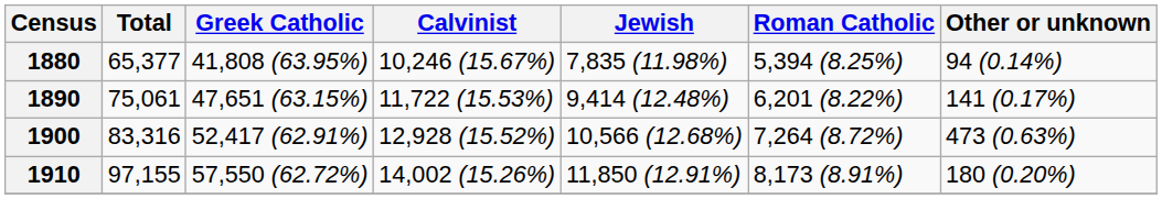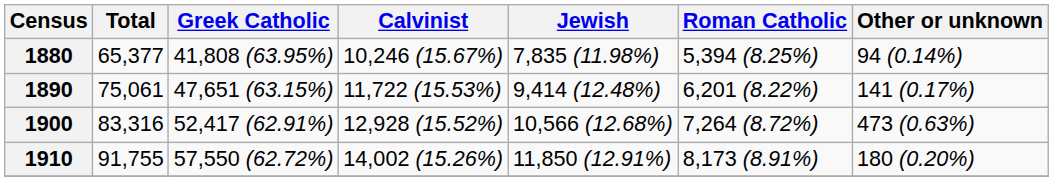 <table class="wikitable">
 <tr>
 <th>Census</th>
 <th>Total</th>
 <th><a href='#'>Greek Catholic</a></th>
 <th><a href='#'>Calvinist</a></th>
 <th><a href='#'>Jewish</a></th>
 <th><a href='#'>Roman Catholic</a></th>
 <th>Other or unknown</th>
 </tr>
 <tr>
 <th>1880</th>
 <td>65,377</td>
 <td>41,808 <em>(63.95%)</em></td>
 <td>10,246 <em>(15.67%)</em></td>
 <td>7,835 <em>(11.98%)</em></td>
 <td>5,394 <em>(8.25%)</em></td>
 <td>94 <em>(0.14%)</em></td>
 </tr>
 <tr>
 <th>1890</th>
 <td>75,061</td>
 <td>47,651 <em>(63.15%)</em></td>
 <td>11,722 <em>(15.53%)</em></td>
 <td>9,414 <em>(12.48%)</em></td>
 <td>6,201 <em>(8.22%)</em></td>
 <td>141 <em>(0.17%)</em></td>
 </tr>
 <tr>
 <th>1900</th>
 <td>83,316</td>
 <td>52,417 <em>(62.91%)</em></td>
 <td>12,928 <em>(15.52%)</em></td>
 <td>10,566 <em>(12.68%)</em></td>
 <td>7,264 <em>(8.72%)</em></td>
 <td>473 <em>(0.63%)</em></td>
 </tr>
 <tr>
 <th>1910</th>
-<td>97,155</td>
+<td>91,755</td>
 <td>57,550 <em>(62.72%)</em></td>
 <td>14,002 <em>(15.26%)</em></td>
 <td>11,850 <em>(12.91%)</em></td>
 <td>8,173 <em>(8.91%)</em></td>
 <td>180 <em>(0.20%)</em></td>
 </tr>
 <tr>
 </tr>
 </table>
